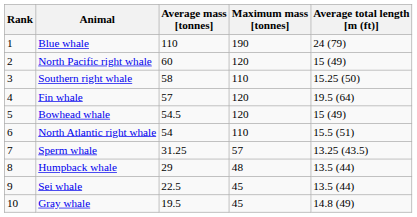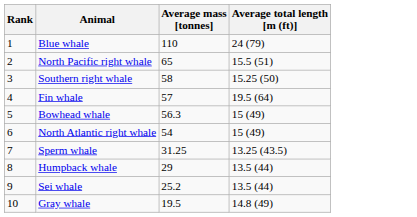 <table class="wikitable sortable">
 <tr>
 <th>Rank</th>
 <th>Animal</th>
 <th>Average mass<br>[tonnes]</th>
-<th>Maximum mass<br>[tonnes]</th>
 <th>Average total length<br>[m (ft)]</th>
 </tr>
 <tr>
 <td>1</td>
 <td><a href='#'>Blue whale</a></td>
 <td>110</td>
-<td>190</td>
 <td>24 (79)</td>
 </tr>
 <tr>
 <td>2</td>
 <td><a href='#'>North Pacific right whale</a></td>
-<td>60</td>
-<td>120</td>
-<td>15 (49)</td>
+<td>65</td>
+<td>15.5 (51)</td>
 </tr>
 <tr>
 <td>3</td>
 <td><a href='#'>Southern right whale</a></td>
 <td>58</td>
-<td>110</td>
 <td>15.25 (50)</td>
 </tr>
 <tr>
 <td>4</td>
 <td><a href='#'>Fin whale</a></td>
 <td>57</td>
-<td>120</td>
 <td>19.5 (64)</td>
 </tr>
 <tr>
 <td>5</td>
 <td><a href='#'>Bowhead whale</a></td>
-<td>54.5</td>
-<td>120</td>
+<td>56.3</td>
 <td>15 (49)</td>
 </tr>
 <tr>
 <td>6</td>
 <td><a href='#'>North Atlantic right whale</a></td>
 <td>54</td>
-<td>110</td>
-<td>15.5 (51)</td>
+<td>15 (49)</td>
 </tr>
 <tr>
 <td>7</td>
 <td><a href='#'>Sperm whale</a></td>
 <td>31.25</td>
-<td>57</td>
 <td>13.25 (43.5)</td>
 </tr>
 <tr>
 <td>8</td>
 <td><a href='#'>Humpback whale</a></td>
 <td>29</td>
-<td>48</td>
 <td>13.5 (44)</td>
 </tr>
 <tr>
 <td>9</td>
 <td><a href='#'>Sei whale</a></td>
-<td>22.5</td>
-<td>45</td>
+<td>25.2</td>
 <td>13.5 (44)</td>
 </tr>
 <tr>
 <td>10</td>
 <td><a href='#'>Gray whale</a></td>
 <td>19.5</td>
-<td>45</td>
 <td>14.8 (49)</td>
 </tr>
 </table>
